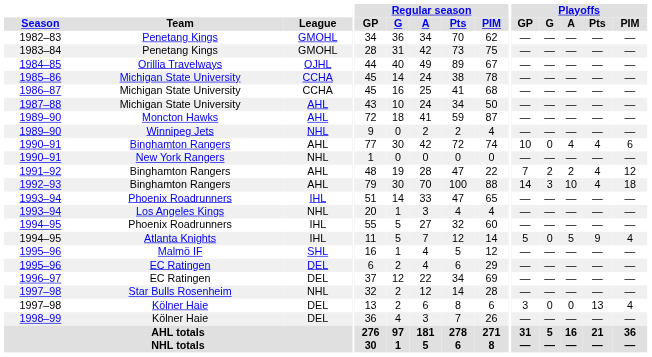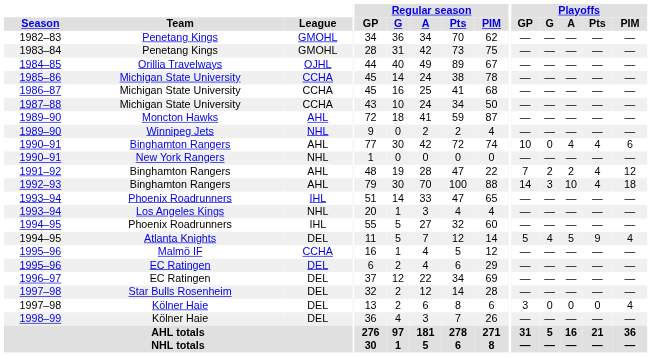 <table border="0" cellpadding="1" cellspacing="0" style="text-align:center; width:60em">
 <tr bgcolor="#e0e0e0">
 <th colspan="3" bgcolor="#ffffff"></th>
 <th rowspan="100" bgcolor="#ffffff"></th>
 <th colspan="5"><a href='#'>Regular season</a></th>
 <th rowspan="100" bgcolor="#ffffff"></th>
 <th colspan="5"><a href='#'>Playoffs</a></th>
 </tr>
 <tr bgcolor="#e0e0e0">
 <th><a href='#'>Season</a></th>
 <th>Team</th>
 <th>League</th>
 <th>GP</th>
 <th><a href='#'>G</a></th>
 <th><a href='#'>A</a></th>
 <th><a href='#'>Pts</a></th>
 <th><a href='#'>PIM</a></th>
 <th>GP</th>
 <th>G</th>
 <th>A</th>
 <th>Pts</th>
 <th>PIM</th>
 </tr>
 <tr>
 <td>1982–83</td>
 <td><a href='#'>Penetang Kings</a></td>
 <td><a href='#'>GMOHL</a></td>
 <td>34</td>
 <td>36</td>
 <td>34</td>
 <td>70</td>
 <td>62</td>
 <td>—</td>
 <td>—</td>
 <td>—</td>
 <td>—</td>
 <td>—</td>
 </tr>
 <tr bgcolor="#f0f0f0">
 <td>1983–84</td>
 <td>Penetang Kings</td>
 <td>GMOHL</td>
 <td>28</td>
 <td>31</td>
 <td>42</td>
 <td>73</td>
 <td>75</td>
 <td>—</td>
 <td>—</td>
 <td>—</td>
 <td>—</td>
 <td>—</td>
 </tr>
 <tr>
 <td><a href='#'>1984–85</a></td>
 <td><a href='#'>Orillia Travelways</a></td>
 <td><a href='#'>OJHL</a></td>
 <td>44</td>
 <td>40</td>
 <td>49</td>
 <td>89</td>
 <td>67</td>
 <td>—</td>
 <td>—</td>
 <td>—</td>
 <td>—</td>
 <td>—</td>
 </tr>
 <tr bgcolor="#f0f0f0">
 <td><a href='#'>1985–86</a></td>
 <td><a href='#'>Michigan State University</a></td>
 <td><a href='#'>CCHA</a></td>
 <td>45</td>
 <td>14</td>
 <td>24</td>
 <td>38</td>
 <td>78</td>
 <td>—</td>
 <td>—</td>
 <td>—</td>
 <td>—</td>
 <td>—</td>
 </tr>
 <tr>
 <td><a href='#'>1986–87</a></td>
 <td>Michigan State University</td>
 <td>CCHA</td>
 <td>45</td>
 <td>16</td>
 <td>25</td>
 <td>41</td>
 <td>68</td>
 <td>—</td>
 <td>—</td>
 <td>—</td>
 <td>—</td>
 <td>—</td>
 </tr>
 <tr bgcolor="#f0f0f0">
 <td><a href='#'>1987–88</a></td>
 <td>Michigan State University</td>
-<td><a href='#'>AHL</a></td>
+<td>CCHA</td>
 <td>43</td>
 <td>10</td>
 <td>24</td>
 <td>34</td>
 <td>50</td>
 <td>—</td>
 <td>—</td>
 <td>—</td>
 <td>—</td>
 <td>—</td>
 </tr>
 <tr>
 <td><a href='#'>1989–90</a></td>
 <td><a href='#'>Moncton Hawks</a></td>
 <td><a href='#'>AHL</a></td>
 <td>72</td>
 <td>18</td>
 <td>41</td>
 <td>59</td>
 <td>87</td>
 <td>—</td>
 <td>—</td>
 <td>—</td>
 <td>—</td>
 <td>—</td>
 </tr>
 <tr bgcolor="#f0f0f0">
 <td><a href='#'>1989–90</a></td>
 <td><a href='#'>Winnipeg Jets</a></td>
 <td><a href='#'>NHL</a></td>
 <td>9</td>
 <td>0</td>
 <td>2</td>
 <td>2</td>
 <td>4</td>
 <td>—</td>
 <td>—</td>
 <td>—</td>
 <td>—</td>
 <td>—</td>
 </tr>
 <tr>
 <td><a href='#'>1990–91</a></td>
 <td><a href='#'>Binghamton Rangers</a></td>
 <td>AHL</td>
 <td>77</td>
 <td>30</td>
 <td>42</td>
 <td>72</td>
 <td>74</td>
 <td>10</td>
 <td>0</td>
 <td>4</td>
 <td>4</td>
 <td>6</td>
 </tr>
 <tr bgcolor="#f0f0f0">
 <td><a href='#'>1990–91</a></td>
 <td><a href='#'>New York Rangers</a></td>
 <td>NHL</td>
 <td>1</td>
 <td>0</td>
 <td>0</td>
 <td>0</td>
 <td>0</td>
 <td>—</td>
 <td>—</td>
 <td>—</td>
 <td>—</td>
 <td>—</td>
 </tr>
 <tr>
 <td><a href='#'>1991–92</a></td>
 <td>Binghamton Rangers</td>
 <td>AHL</td>
 <td>48</td>
 <td>19</td>
 <td>28</td>
 <td>47</td>
 <td>22</td>
 <td>7</td>
 <td>2</td>
 <td>2</td>
 <td>4</td>
 <td>12</td>
 </tr>
 <tr bgcolor="#f0f0f0">
 <td><a href='#'>1992–93</a></td>
 <td>Binghamton Rangers</td>
 <td>AHL</td>
 <td>79</td>
 <td>30</td>
 <td>70</td>
 <td>100</td>
 <td>88</td>
 <td>14</td>
 <td>3</td>
 <td>10</td>
 <td>4</td>
 <td>18</td>
 </tr>
 <tr>
 <td><a href='#'>1993–94</a></td>
 <td><a href='#'>Phoenix Roadrunners</a></td>
 <td><a href='#'>IHL</a></td>
 <td>51</td>
 <td>14</td>
 <td>33</td>
 <td>47</td>
 <td>65</td>
 <td>—</td>
 <td>—</td>
 <td>—</td>
 <td>—</td>
 <td>—</td>
 </tr>
 <tr bgcolor="#f0f0f0">
 <td><a href='#'>1993–94</a></td>
 <td><a href='#'>Los Angeles Kings</a></td>
 <td>NHL</td>
 <td>20</td>
 <td>1</td>
 <td>3</td>
 <td>4</td>
 <td>4</td>
 <td>—</td>
 <td>—</td>
 <td>—</td>
 <td>—</td>
 <td>—</td>
 </tr>
 <tr>
 <td><a href='#'>1994–95</a></td>
 <td>Phoenix Roadrunners</td>
 <td>IHL</td>
 <td>55</td>
 <td>5</td>
 <td>27</td>
 <td>32</td>
 <td>60</td>
 <td>—</td>
 <td>—</td>
 <td>—</td>
 <td>—</td>
 <td>—</td>
 </tr>
 <tr bgcolor="#f0f0f0">
 <td>1994–95</td>
 <td><a href='#'>Atlanta Knights</a></td>
-<td>IHL</td>
+<td>DEL</td>
 <td>11</td>
 <td>5</td>
 <td>7</td>
 <td>12</td>
 <td>14</td>
 <td>5</td>
-<td>0</td>
+<td>4</td>
 <td>5</td>
 <td>9</td>
 <td>4</td>
 </tr>
 <tr>
 <td><a href='#'>1995–96</a></td>
 <td><a href='#'>Malmö IF</a></td>
-<td><a href='#'>SHL</a></td>
+<td><a href='#'>CCHA</a></td>
 <td>16</td>
 <td>1</td>
 <td>4</td>
 <td>5</td>
 <td>12</td>
 <td>—</td>
 <td>—</td>
 <td>—</td>
 <td>—</td>
 <td>—</td>
 </tr>
 <tr bgcolor="#f0f0f0">
 <td><a href='#'>1995–96</a></td>
 <td><a href='#'>EC Ratingen</a></td>
 <td><a href='#'>DEL</a></td>
 <td>6</td>
 <td>2</td>
 <td>4</td>
 <td>6</td>
 <td>29</td>
 <td>—</td>
 <td>—</td>
 <td>—</td>
 <td>—</td>
 <td>—</td>
 </tr>
 <tr>
 <td><a href='#'>1996–97</a></td>
 <td>EC Ratingen</td>
 <td>DEL</td>
 <td>37</td>
 <td>12</td>
 <td>22</td>
 <td>34</td>
 <td>69</td>
 <td>—</td>
 <td>—</td>
 <td>—</td>
 <td>—</td>
 <td>—</td>
 </tr>
 <tr bgcolor="#f0f0f0">
 <td><a href='#'>1997–98</a></td>
 <td><a href='#'>Star Bulls Rosenheim</a></td>
-<td>NHL</td>
+<td>DEL</td>
 <td>32</td>
 <td>2</td>
 <td>12</td>
 <td>14</td>
 <td>28</td>
 <td>—</td>
 <td>—</td>
 <td>—</td>
 <td>—</td>
 <td>—</td>
 </tr>
 <tr>
 <td>1997–98</td>
 <td><a href='#'>Kölner Haie</a></td>
 <td>DEL</td>
 <td>13</td>
 <td>2</td>
 <td>6</td>
 <td>8</td>
 <td>6</td>
 <td>3</td>
 <td>0</td>
 <td>0</td>
-<td>13</td>
+<td>0</td>
 <td>4</td>
 </tr>
 <tr bgcolor="#f0f0f0">
 <td><a href='#'>1998–99</a></td>
 <td>Kölner Haie</td>
 <td>DEL</td>
 <td>36</td>
 <td>4</td>
 <td>3</td>
 <td>7</td>
 <td>26</td>
 <td>—</td>
 <td>—</td>
 <td>—</td>
 <td>—</td>
 <td>—</td>
 </tr>
 <tr bgcolor="#e0e0e0">
 <th colspan="3">AHL totals</th>
 <th>276</th>
 <th>97</th>
 <th>181</th>
 <th>278</th>
 <th>271</th>
 <th>31</th>
 <th>5</th>
 <th>16</th>
 <th>21</th>
 <th>36</th>
 </tr>
 <tr bgcolor="#e0e0e0">
 <th colspan="3">NHL totals</th>
 <th>30</th>
 <th>1</th>
 <th>5</th>
 <th>6</th>
 <th>8</th>
 <th>—</th>
 <th>—</th>
 <th>—</th>
 <th>—</th>
 <th>—</th>
 </tr>
 </table>
